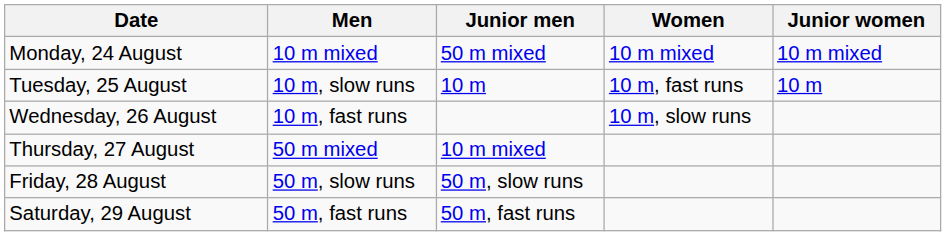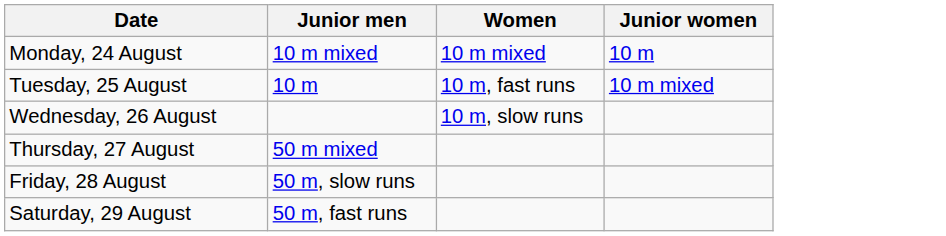 <table class="wikitable">
 <tr>
 <th style="width: 200px">Date</th>
-<th style="width: 125px">Men</th>
 <th style="width: 125px">Junior men</th>
 <th style="width: 125px">Women</th>
 <th style="width: 125px">Junior women</th>
 </tr>
 <tr>
 <td>Monday, 24 August</td>
 <td><a href='#'>10 m mixed</a></td>
-<td><a href='#'>50 m mixed</a></td>
 <td><a href='#'>10 m mixed</a></td>
+<td><a href='#'>10 m</a></td>
+</tr>
+<tr>
+<td>Tuesday, 25 August</td>
+<td><a href='#'>10 m</a></td>
+<td><a href='#'>10 m</a>, fast runs</td>
 <td><a href='#'>10 m mixed</a></td>
 </tr>
 <tr>
-<td>Tuesday, 25 August</td>
-<td><a href='#'>10 m</a>, slow runs</td>
-<td><a href='#'>10 m</a></td>
-<td><a href='#'>10 m</a>, fast runs</td>
-<td><a href='#'>10 m</a></td>
-</tr>
-<tr>
 <td>Wednesday, 26 August</td>
-<td><a href='#'>10 m</a>, fast runs</td>
 <td></td>
 <td><a href='#'>10 m</a>, slow runs</td>
 <td></td>
 </tr>
 <tr>
 <td>Thursday, 27 August</td>
 <td><a href='#'>50 m mixed</a></td>
-<td><a href='#'>10 m mixed</a></td>
 <td></td>
 <td></td>
 </tr>
 <tr>
 <td>Friday, 28 August</td>
-<td><a href='#'>50 m</a>, slow runs</td>
 <td><a href='#'>50 m</a>, slow runs</td>
 <td></td>
 <td></td>
 </tr>
 <tr>
 <td>Saturday, 29 August</td>
 <td><a href='#'>50 m</a>, fast runs</td>
-<td><a href='#'>50 m</a>, fast runs</td>
 <td></td>
 <td></td>
 </tr>
 </table>
